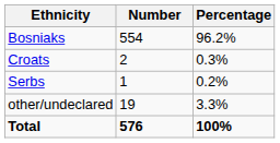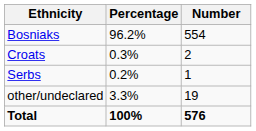 <table class="wikitable">
 <tr>
 <th width="100px">Ethnicity</th>
+<th width="80px">Percentage</th>
 <th width="80px">Number</th>
-<th width="80px">Percentage</th>
 </tr>
 <tr>
 <td><a href='#'>Bosniaks</a></td>
+<td>96.2%</td>
 <td>554</td>
-<td>96.2%</td>
 </tr>
 <tr>
 <td><a href='#'>Croats</a></td>
+<td>0.3%</td>
 <td>2</td>
-<td>0.3%</td>
 </tr>
 <tr>
 <td><a href='#'>Serbs</a></td>
+<td>0.2%</td>
 <td>1</td>
-<td>0.2%</td>
 </tr>
 <tr>
 <td>other/undeclared</td>
+<td>3.3%</td>
 <td>19</td>
-<td>3.3%</td>
 </tr>
 <tr>
 <td><strong>Total</strong></td>
+<td><strong>100%</strong></td>
 <td><strong>576</strong></td>
-<td><strong>100%</strong></td>
 </tr>
 </table>
